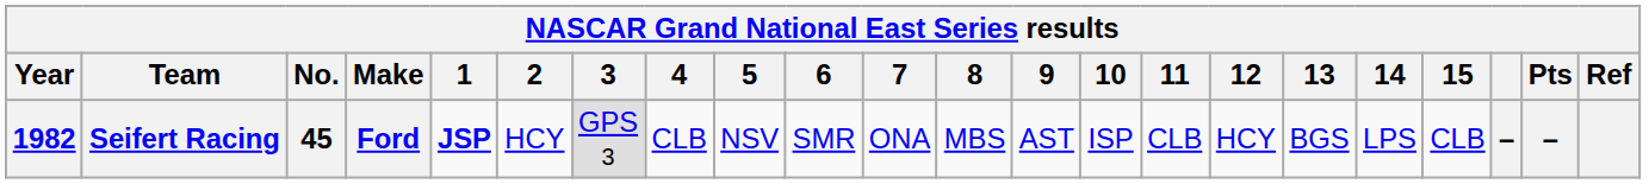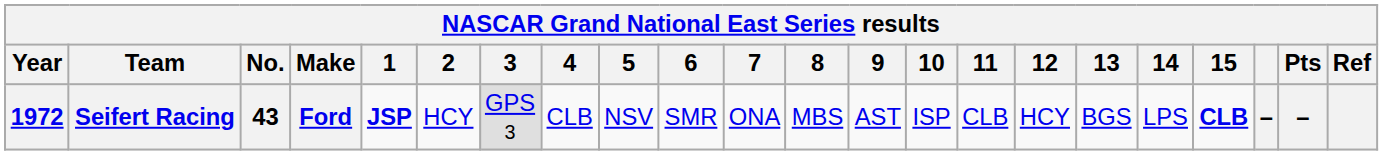 <table class="wikitable" style="text-align:center; font-size:75%">
 <tr>
 <th colspan=69><a href='#'>NASCAR Grand National East Series</a> results</th>
 </tr>
 <tr>
 <th>Year</th>
 <th>Team</th>
 <th>No.</th>
 <th>Make</th>
 <th>1</th>
 <th>2</th>
 <th>3</th>
 <th>4</th>
 <th>5</th>
 <th>6</th>
 <th>7</th>
 <th>8</th>
 <th>9</th>
 <th>10</th>
 <th>11</th>
 <th>12</th>
 <th>13</th>
 <th>14</th>
 <th>15</th>
 <th></th>
 <th>Pts</th>
 <th>Ref</th>
 </tr>
 <tr>
-<th><a href='#'>1982</a></th>
+<th><a href='#'>1972</a></th>
 <th><a href='#'>Seifert Racing</a></th>
-<th>45</th>
+<th>43</th>
 <th><a href='#'>Ford</a></th>
 <td><strong><a href='#'>JSP</a></strong></td>
 <td><a href='#'>HCY</a></td>
 <td style="background:#DFDFDF;"><a href='#'>GPS</a> <br><small>3</small></td>
 <td><a href='#'>CLB</a></td>
 <td><a href='#'>NSV</a></td>
 <td><a href='#'>SMR</a></td>
 <td><a href='#'>ONA</a></td>
 <td><a href='#'>MBS</a></td>
 <td><a href='#'>AST</a></td>
 <td><a href='#'>ISP</a></td>
 <td><a href='#'>CLB</a></td>
 <td><a href='#'>HCY</a></td>
 <td><a href='#'>BGS</a></td>
 <td><a href='#'>LPS</a></td>
-<td><a href='#'>CLB</a></td>
+<td><strong><a href='#'>CLB</a></strong></td>
 <th>–</th>
 <th>–</th>
 <th></th>
 </tr>
 </table>
